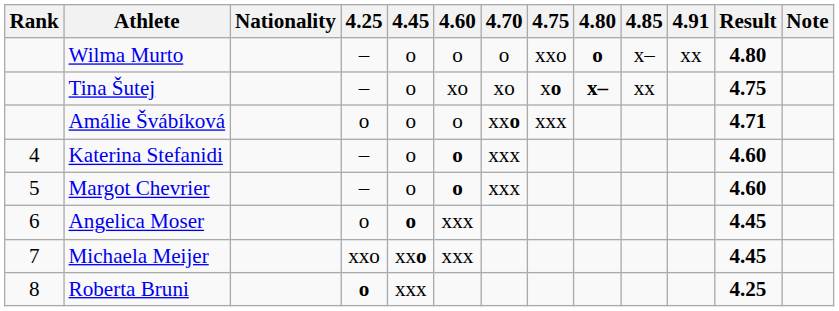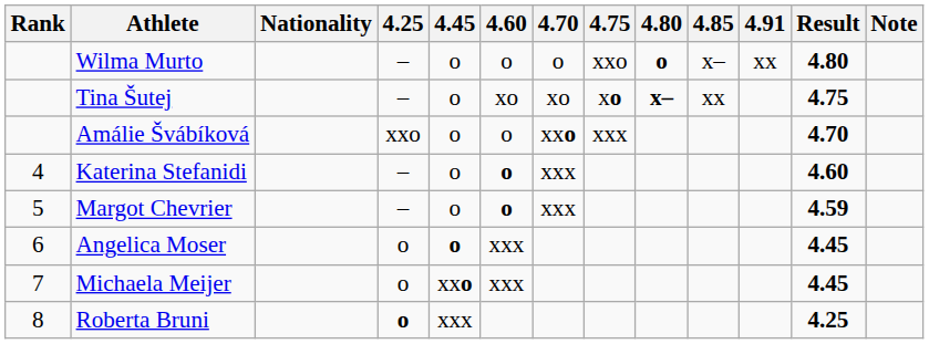 <table class="wikitable sortable" style="text-align:center">
 <tr>
 <th>Rank</th>
 <th>Athlete</th>
 <th>Nationality</th>
 <th>4.25</th>
 <th>4.45</th>
 <th>4.60</th>
 <th>4.70</th>
 <th>4.75</th>
 <th>4.80</th>
 <th>4.85</th>
 <th>4.91</th>
 <th>Result</th>
 <th>Note</th>
 </tr>
 <tr>
 <td></td>
 <td align=left><a href='#'>Wilma Murto</a></td>
 <td align=left></td>
 <td>–</td>
 <td>o</td>
 <td>o</td>
 <td>o</td>
 <td>xxo</td>
 <td><strong>o</strong></td>
 <td>x–</td>
 <td>xx</td>
 <td><strong>4.80</strong></td>
 <td></td>
 </tr>
 <tr>
 <td></td>
 <td align=left><a href='#'>Tina Šutej</a></td>
 <td align=left></td>
 <td>–</td>
 <td>o</td>
 <td>xo</td>
 <td>xo</td>
 <td>x<strong>o</strong></td>
 <td><strong>x–</strong></td>
 <td>xx</td>
 <td></td>
 <td><strong>4.75</strong></td>
 <td></td>
 </tr>
 <tr>
 <td></td>
 <td align=left><a href='#'>Amálie Švábíková</a></td>
 <td align=left></td>
-<td>o</td>
+<td>xxo</td>
 <td>o</td>
 <td>o</td>
 <td>xx<strong>o</strong></td>
 <td>xxx</td>
 <td></td>
 <td></td>
 <td></td>
-<td><strong>4.71</strong></td>
+<td><strong>4.70</strong></td>
 <td></td>
 </tr>
 <tr>
 <td>4</td>
 <td align=left><a href='#'>Katerina Stefanidi</a></td>
 <td align=left></td>
 <td>–</td>
 <td>o</td>
 <td><strong>o</strong></td>
 <td>xxx</td>
 <td></td>
 <td></td>
 <td></td>
 <td></td>
 <td><strong>4.60</strong></td>
 <td></td>
 </tr>
 <tr>
 <td>5</td>
 <td align=left><a href='#'>Margot Chevrier</a></td>
 <td align=left></td>
 <td>–</td>
 <td>o</td>
 <td><strong>o</strong></td>
 <td>xxx</td>
 <td></td>
 <td></td>
 <td></td>
 <td></td>
-<td><strong>4.60</strong></td>
+<td><strong>4.59</strong></td>
 <td></td>
 </tr>
 <tr>
 <td>6</td>
 <td align=left><a href='#'>Angelica Moser</a></td>
 <td align=left></td>
 <td>o</td>
 <td><strong>o</strong></td>
 <td>xxx</td>
 <td></td>
 <td></td>
 <td></td>
 <td></td>
 <td></td>
 <td><strong>4.45</strong></td>
 <td></td>
 </tr>
 <tr>
 <td>7</td>
 <td align=left><a href='#'>Michaela Meijer</a></td>
 <td align=left></td>
-<td>xxo</td>
+<td>o</td>
 <td>xx<strong>o</strong></td>
 <td>xxx</td>
 <td></td>
 <td></td>
 <td></td>
 <td></td>
 <td></td>
 <td><strong>4.45</strong></td>
 <td></td>
 </tr>
 <tr>
 <td>8</td>
 <td align=left><a href='#'>Roberta Bruni</a></td>
 <td align=left></td>
 <td><strong>o</strong></td>
 <td>xxx</td>
 <td></td>
 <td></td>
 <td></td>
 <td></td>
 <td></td>
 <td></td>
 <td><strong>4.25</strong></td>
 <td></td>
 </tr>
 </table>
